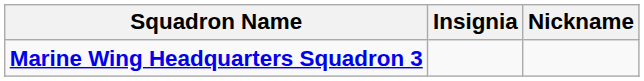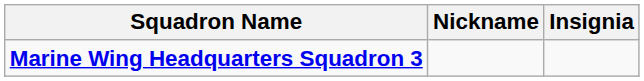 <table class="wikitable sortable" style="margin:1em auto; text-align:center">
 <tr>
 <th>Squadron Name</th>
+<th>Nickname</th>
 <th>Insignia</th>
-<th>Nickname</th>
 </tr>
 <tr>
 <td><strong><a href='#'>Marine Wing Headquarters Squadron 3</a></strong></td>
 <td></td>
 <td></td>
 </tr>
 </table>
